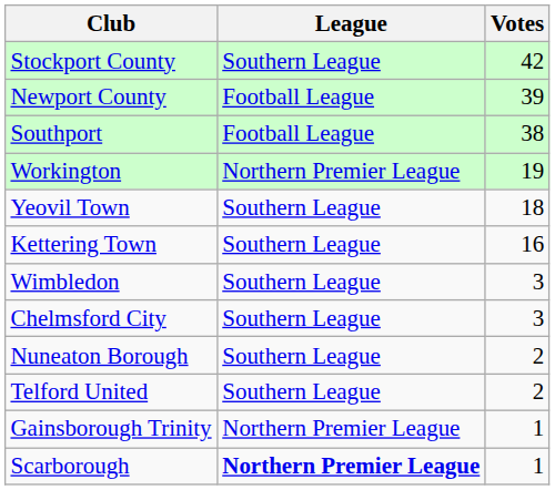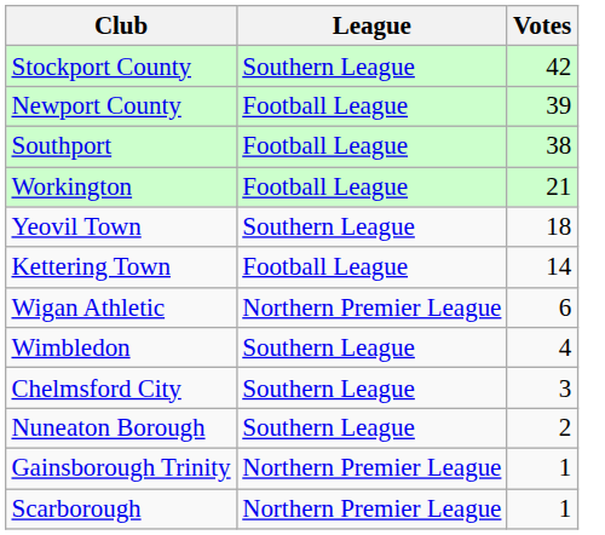 <table class=wikitable style=text-align:left>
 <tr>
 <th>Club</th>
 <th>League</th>
 <th>Votes</th>
 </tr>
 <tr bgcolor=ccffcc>
 <td><a href='#'>Stockport County</a></td>
 <td><a href='#'>Southern League</a></td>
 <td align=right>42</td>
 </tr>
 <tr bgcolor=ccffcc>
 <td><a href='#'>Newport County</a></td>
 <td><a href='#'>Football League</a></td>
 <td align=right>39</td>
 </tr>
 <tr bgcolor=ccffcc>
 <td><a href='#'>Southport</a></td>
 <td><a href='#'>Football League</a></td>
 <td align=right>38</td>
 </tr>
 <tr bgcolor=ccffcc>
 <td><a href='#'>Workington</a></td>
-<td><a href='#'>Northern Premier League</a></td>
-<td align=right>19</td>
+<td><a href='#'>Football League</a></td>
+<td align=right>21</td>
 </tr>
 <tr>
 <td><a href='#'>Yeovil Town</a></td>
 <td><a href='#'>Southern League</a></td>
 <td align=right>18</td>
 </tr>
 <tr>
 <td><a href='#'>Kettering Town</a></td>
-<td><a href='#'>Southern League</a></td>
-<td align=right>16</td>
+<td><a href='#'>Football League</a></td>
+<td align=right>14</td>
+</tr>
+<tr>
+<td><a href='#'>Wigan Athletic</a></td>
+<td><a href='#'>Northern Premier League</a></td>
+<td align=right>6</td>
 </tr>
 <tr>
 <td><a href='#'>Wimbledon</a></td>
 <td><a href='#'>Southern League</a></td>
-<td align=right>3</td>
+<td align=right>4</td>
 </tr>
 <tr>
 <td><a href='#'>Chelmsford City</a></td>
 <td><a href='#'>Southern League</a></td>
 <td align=right>3</td>
 </tr>
 <tr>
 <td><a href='#'>Nuneaton Borough</a></td>
 <td><a href='#'>Southern League</a></td>
 <td align=right>2</td>
 </tr>
 <tr>
-<td><a href='#'>Telford United</a></td>
-<td><a href='#'>Southern League</a></td>
-<td align=right>2</td>
-</tr>
-<tr>
 <td><a href='#'>Gainsborough Trinity</a></td>
 <td><a href='#'>Northern Premier League</a></td>
 <td align=right>1</td>
 </tr>
 <tr>
 <td><a href='#'>Scarborough</a></td>
-<td><strong><a href='#'>Northern Premier League</a></strong></td>
+<td><a href='#'>Northern Premier League</a></td>
 <td align=right>1</td>
 </tr>
 </table>
